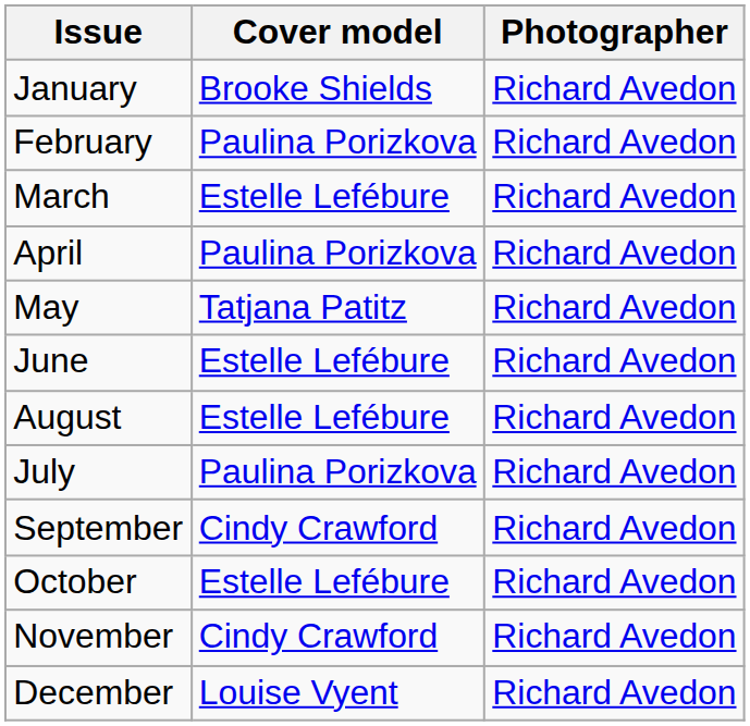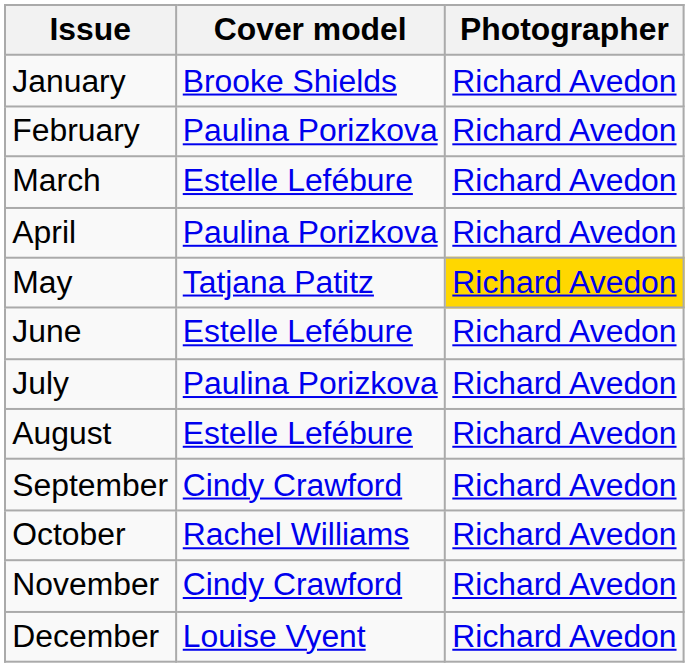 <table class="sortable wikitable">
 <tr>
 <th>Issue</th>
 <th>Cover model</th>
 <th>Photographer</th>
 </tr>
 <tr>
 <td>January</td>
 <td><a href='#'>Brooke Shields</a></td>
 <td><a href='#'>Richard Avedon</a></td>
 </tr>
 <tr>
 <td>February</td>
 <td><a href='#'>Paulina Porizkova</a></td>
 <td><a href='#'>Richard Avedon</a></td>
 </tr>
 <tr>
 <td>March</td>
 <td><a href='#'>Estelle Lefébure</a></td>
 <td><a href='#'>Richard Avedon</a></td>
 </tr>
 <tr>
 <td>April</td>
 <td><a href='#'>Paulina Porizkova</a></td>
 <td><a href='#'>Richard Avedon</a></td>
 </tr>
 <tr>
 <td>May</td>
 <td><a href='#'>Tatjana Patitz</a></td>
-<td><a href='#'>Richard Avedon</a></td>
+<td style="background: gold;"><a href='#'>Richard Avedon</a></td>
 </tr>
 <tr>
 <td>June</td>
-<td><a href='#'>Estelle Lefébure</a></td>
-<td><a href='#'>Richard Avedon</a></td>
-</tr>
-<tr>
-<td>August</td>
 <td><a href='#'>Estelle Lefébure</a></td>
 <td><a href='#'>Richard Avedon</a></td>
 </tr>
 <tr>
 <td>July</td>
 <td><a href='#'>Paulina Porizkova</a></td>
 <td><a href='#'>Richard Avedon</a></td>
 </tr>
 <tr>
+<td>August</td>
+<td><a href='#'>Estelle Lefébure</a></td>
+<td><a href='#'>Richard Avedon</a></td>
+</tr>
+<tr>
 <td>September</td>
 <td><a href='#'>Cindy Crawford</a></td>
 <td><a href='#'>Richard Avedon</a></td>
 </tr>
 <tr>
 <td>October</td>
-<td><a href='#'>Estelle Lefébure</a></td>
+<td><a href='#'>Rachel Williams</a></td>
 <td><a href='#'>Richard Avedon</a></td>
 </tr>
 <tr>
 <td>November</td>
 <td><a href='#'>Cindy Crawford</a></td>
 <td><a href='#'>Richard Avedon</a></td>
 </tr>
 <tr>
 <td>December</td>
 <td><a href='#'>Louise Vyent</a></td>
 <td><a href='#'>Richard Avedon</a></td>
 </tr>
 </table>
